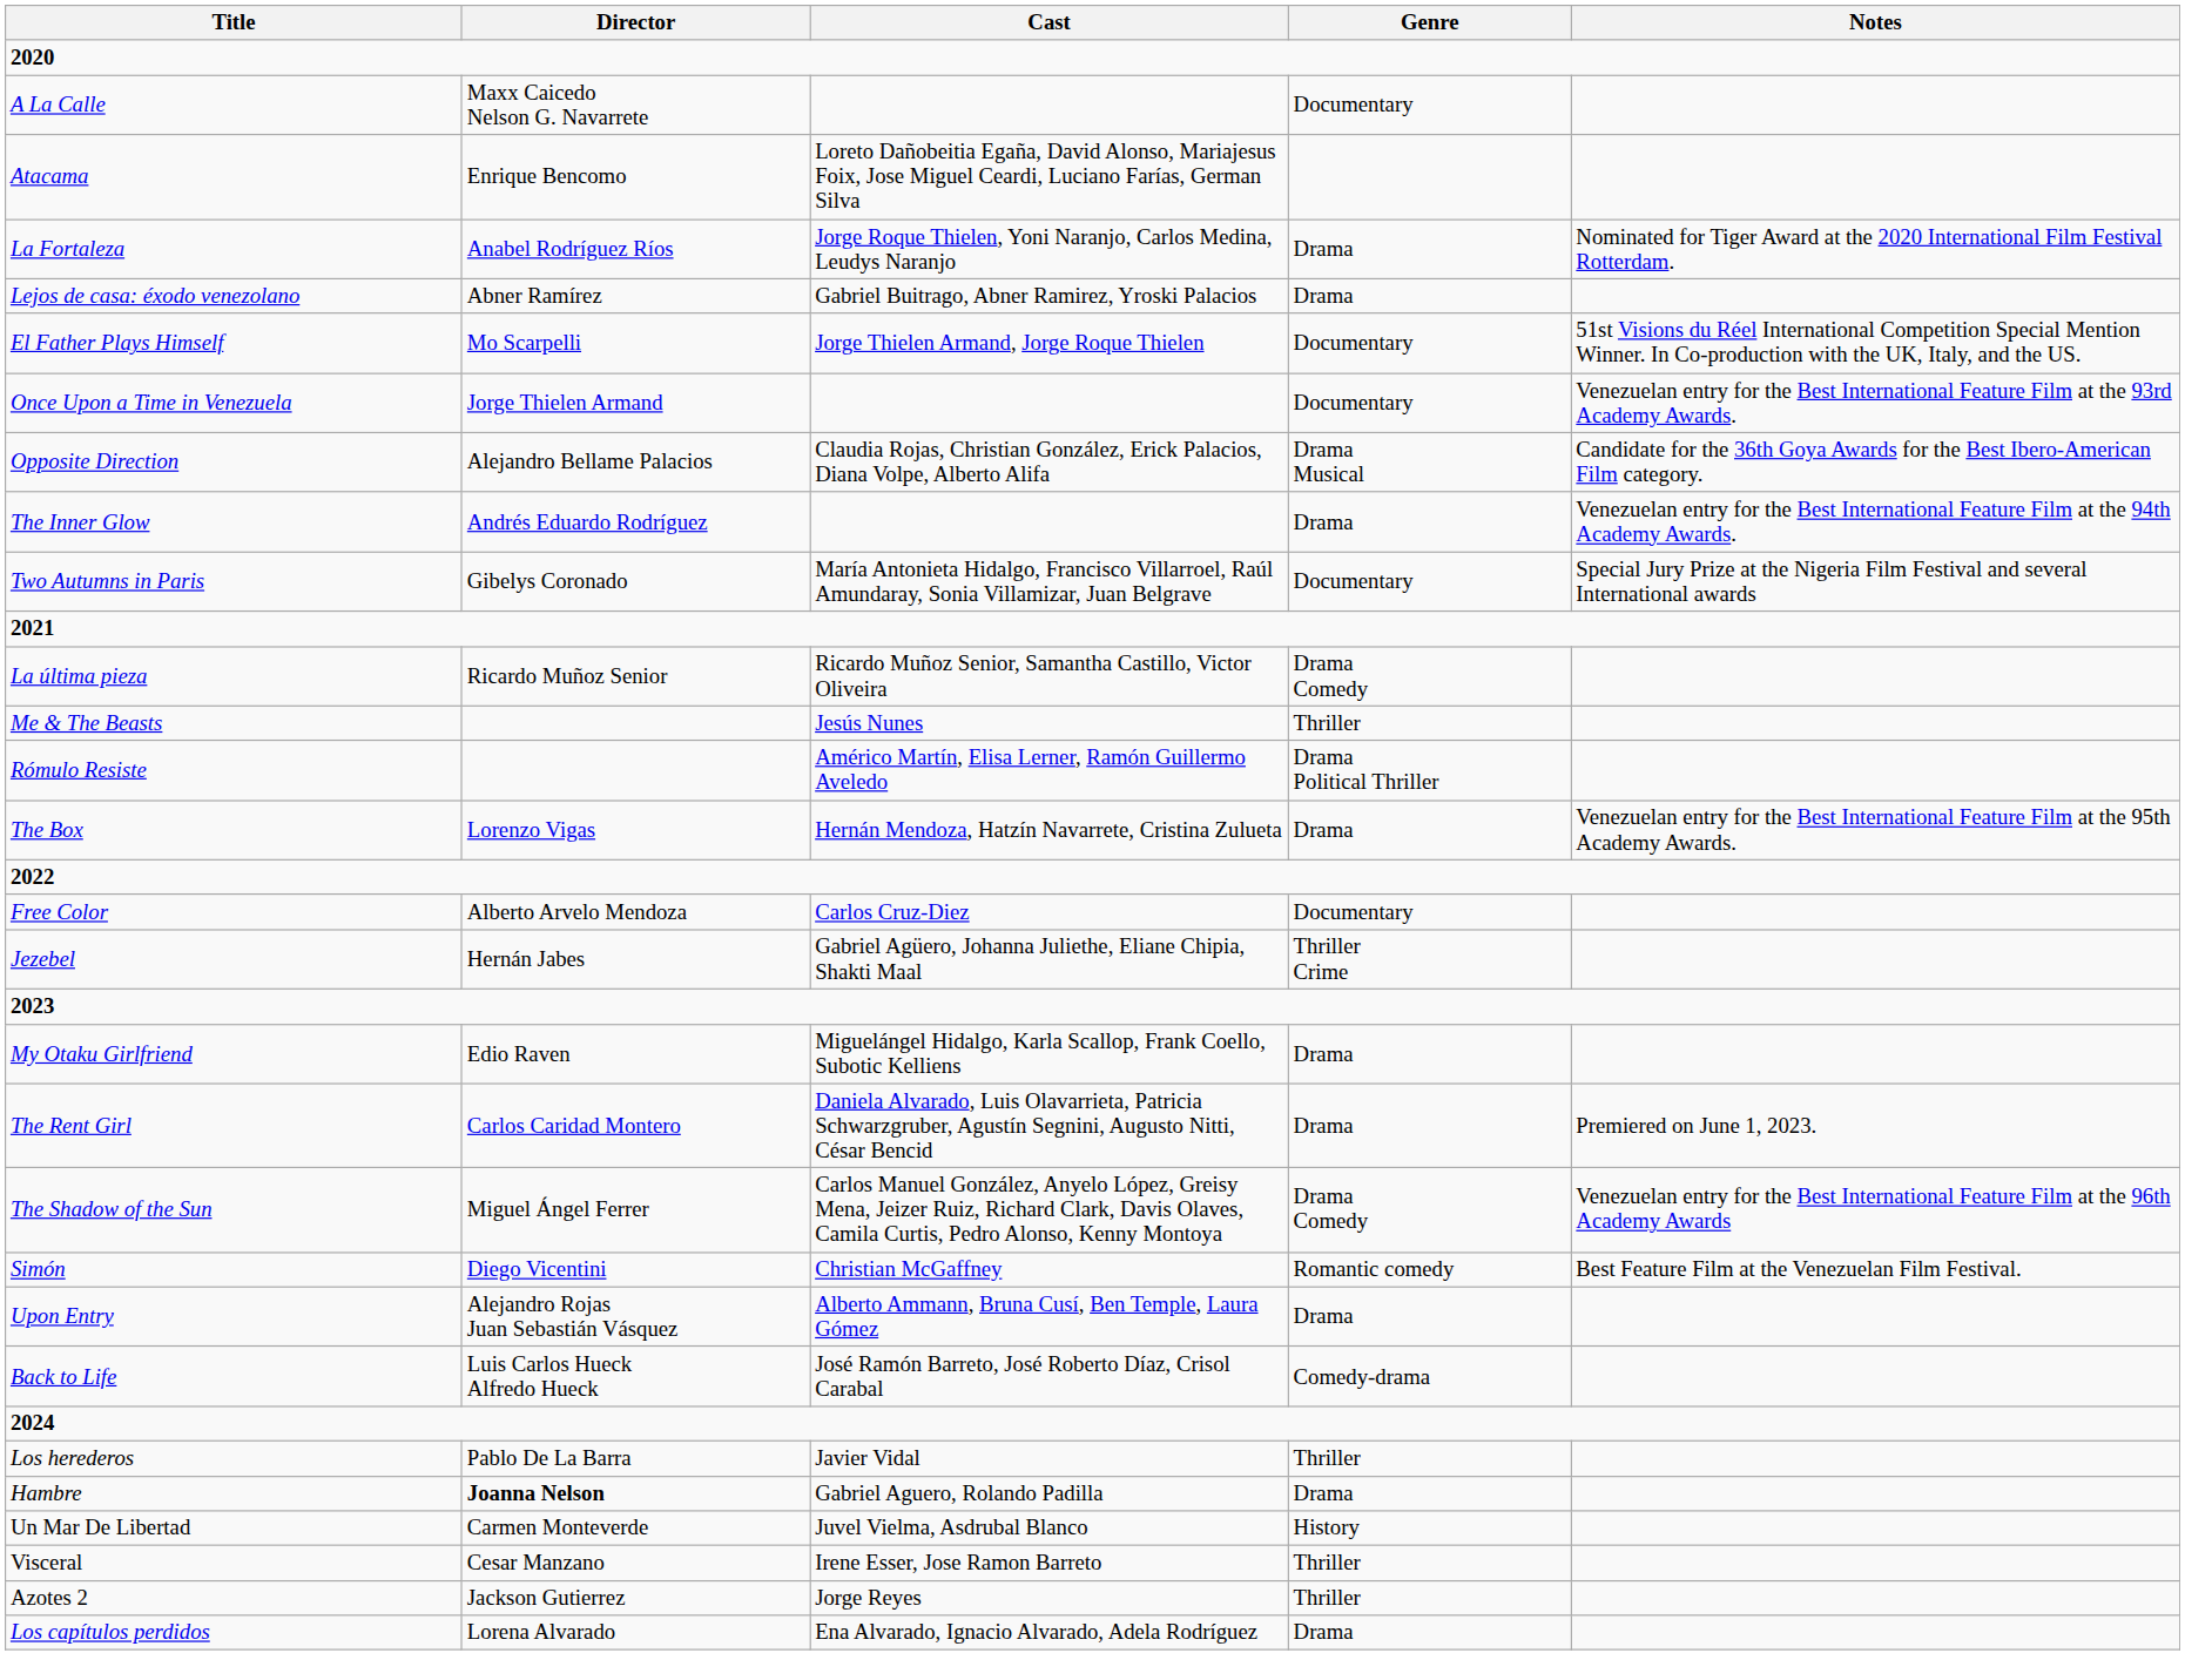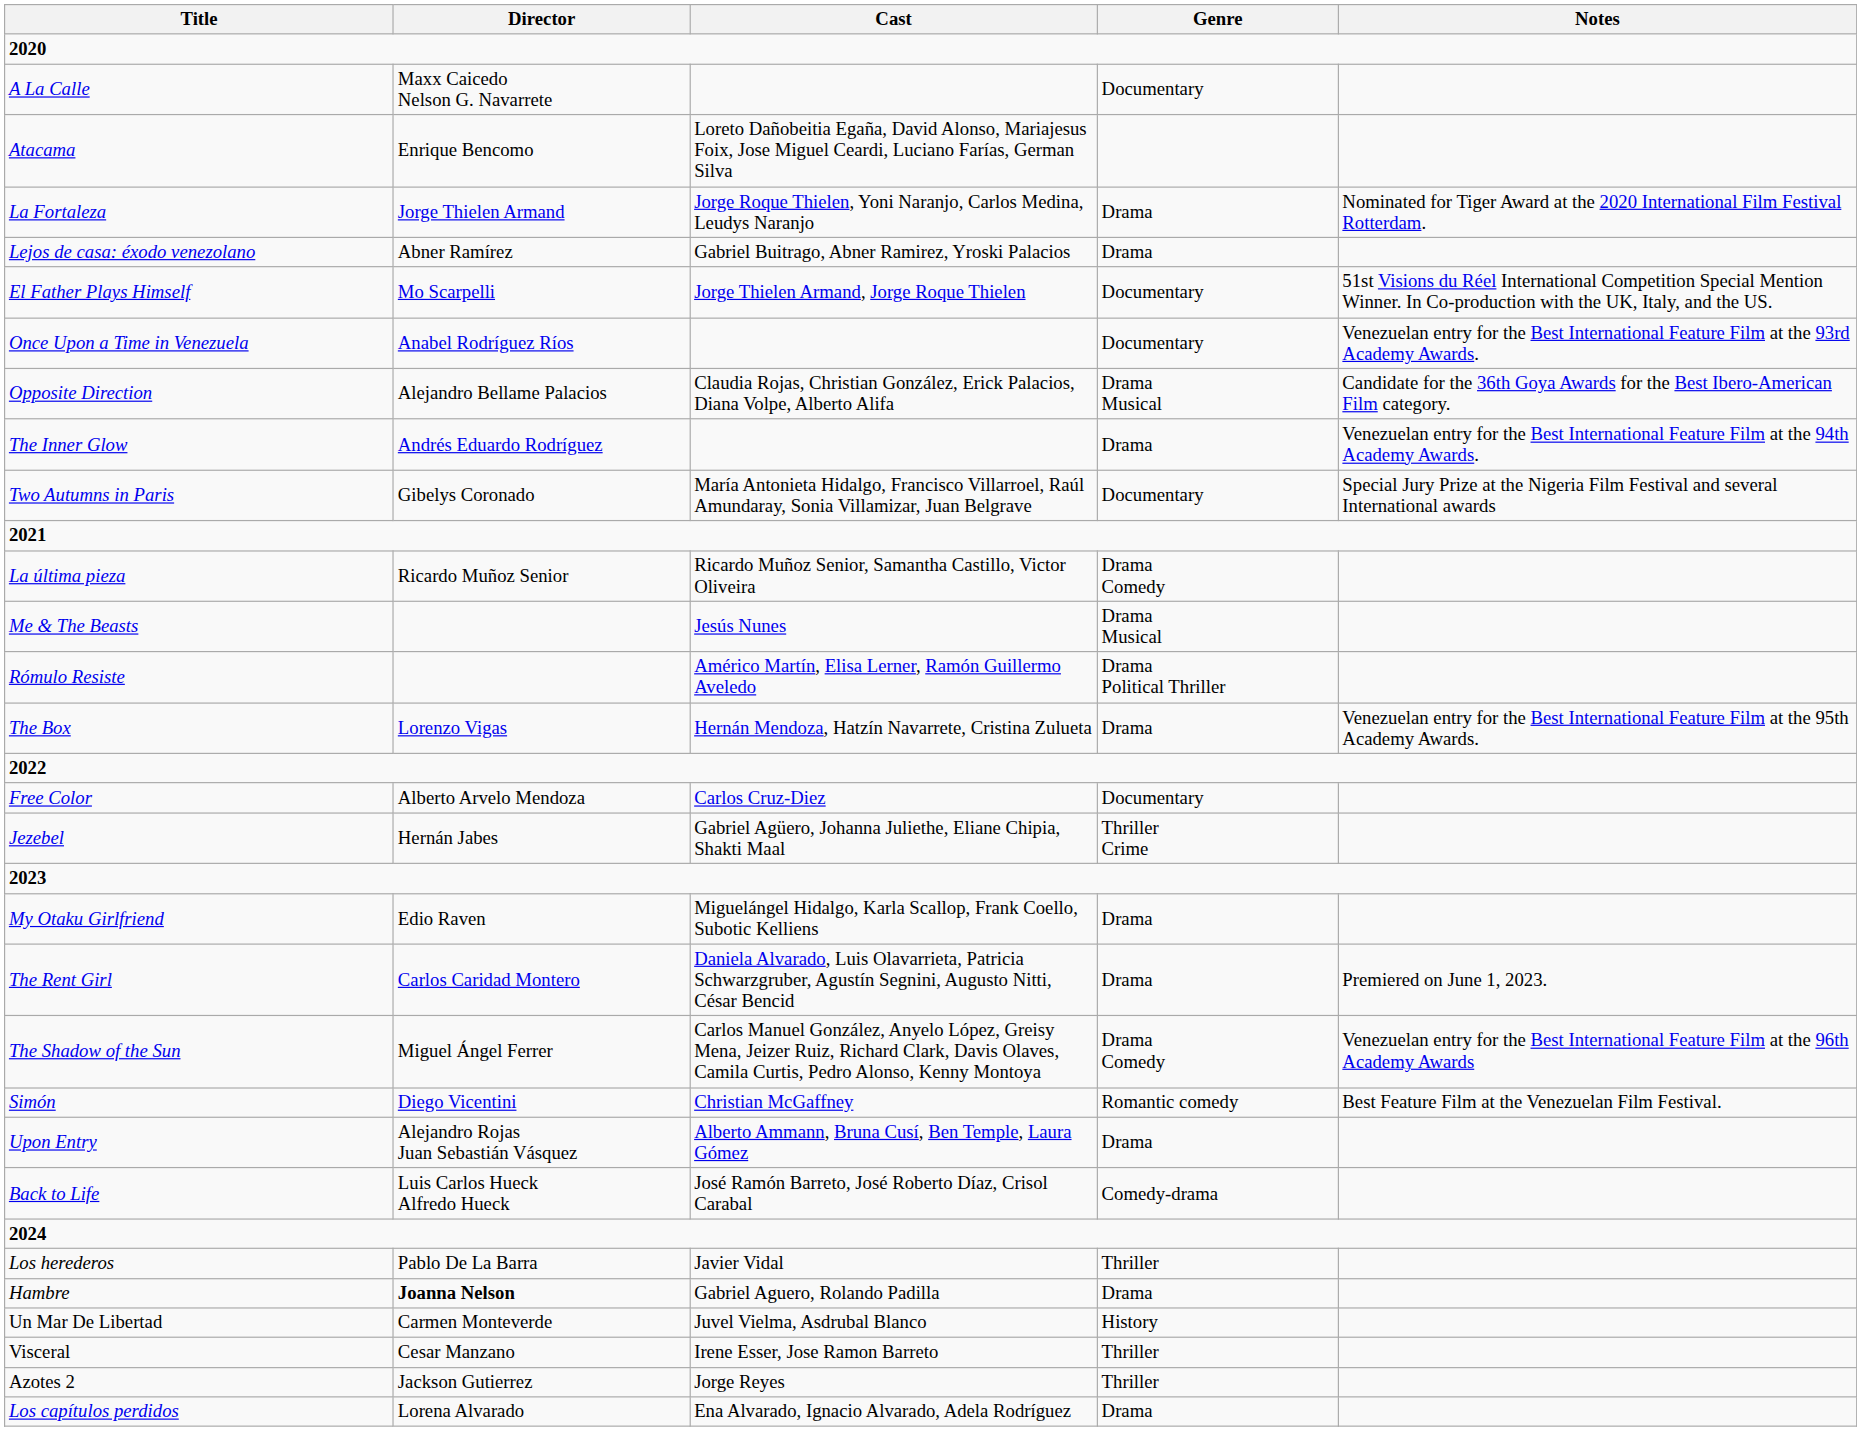 <table class="wikitable" width="100%">
 <tr>
 <th width="21%">Title</th>
 <th width="16%">Director</th>
 <th width="22%">Cast</th>
 <th width="13%">Genre</th>
 <th width="28%">Notes</th>
 </tr>
 <tr>
 <td colspan="7" ><strong>2020</strong></td>
 </tr>
 <tr>
 <td><em><a href='#'>A La Calle</a></em></td>
 <td>Maxx Caicedo<br>Nelson G. Navarrete</td>
 <td></td>
 <td>Documentary</td>
 <td></td>
 </tr>
 <tr>
 <td><em><a href='#'>Atacama</a></em></td>
 <td>Enrique Bencomo</td>
 <td>Loreto Dañobeitia Egaña, David Alonso, Mariajesus Foix, Jose Miguel Ceardi, Luciano Farías, German Silva</td>
 <td></td>
 <td></td>
 </tr>
 <tr>
 <td><em><a href='#'>La Fortaleza</a></em></td>
-<td><a href='#'>Anabel Rodríguez Ríos</a></td>
+<td><a href='#'>Jorge Thielen Armand</a></td>
 <td><a href='#'>Jorge Roque Thielen</a>, Yoni Naranjo, Carlos Medina, Leudys Naranjo</td>
 <td>Drama</td>
 <td>Nominated for Tiger Award at the <a href='#'>2020 International Film Festival Rotterdam</a>.</td>
 </tr>
 <tr>
 <td><em><a href='#'>Lejos de casa: éxodo venezolano</a></em></td>
 <td>Abner Ramírez</td>
 <td>Gabriel Buitrago, Abner Ramirez, Yroski Palacios</td>
 <td>Drama</td>
 <td></td>
 </tr>
 <tr>
 <td><em><a href='#'>El Father Plays Himself</a></em></td>
 <td><a href='#'>Mo Scarpelli</a></td>
 <td><a href='#'>Jorge Thielen Armand</a>, <a href='#'>Jorge Roque Thielen</a></td>
 <td>Documentary</td>
 <td>51st <a href='#'>Visions du Réel</a> International Competition Special Mention Winner. In Co-production with the UK, Italy, and the US.</td>
 </tr>
 <tr>
 <td><em><a href='#'>Once Upon a Time in Venezuela</a></em></td>
-<td><a href='#'>Jorge Thielen Armand</a></td>
+<td><a href='#'>Anabel Rodríguez Ríos</a></td>
 <td></td>
 <td>Documentary</td>
 <td>Venezuelan entry for the <a href='#'>Best International Feature Film</a> at the <a href='#'>93rd Academy Awards</a>.</td>
 </tr>
 <tr>
 <td><em><a href='#'>Opposite Direction</a></em></td>
 <td>Alejandro Bellame Palacios</td>
 <td>Claudia Rojas, Christian González, Erick Palacios, Diana Volpe, Alberto Alifa</td>
 <td>Drama<br>Musical</td>
 <td>Candidate for the <a href='#'>36th Goya Awards</a> for the <a href='#'>Best Ibero-American Film</a> category.</td>
 </tr>
 <tr>
 <td><em><a href='#'>The Inner Glow</a></em></td>
 <td><a href='#'>Andrés Eduardo Rodríguez</a></td>
 <td></td>
 <td>Drama</td>
 <td>Venezuelan entry for the <a href='#'>Best International Feature Film</a> at the <a href='#'>94th Academy Awards</a>.</td>
 </tr>
 <tr>
 <td><em><a href='#'>Two Autumns in Paris</a></em></td>
 <td>Gibelys Coronado</td>
 <td>María Antonieta Hidalgo, Francisco Villarroel, Raúl Amundaray, Sonia Villamizar, Juan Belgrave</td>
 <td>Documentary</td>
 <td>Special Jury Prize at the Nigeria Film Festival and several International awards</td>
 </tr>
 <tr>
 <td colspan="7" ><strong>2021</strong></td>
 </tr>
 <tr>
 <td><em><a href='#'>La última pieza</a></em></td>
 <td>Ricardo Muñoz Senior</td>
 <td>Ricardo Muñoz Senior, Samantha Castillo, Victor Oliveira</td>
 <td>Drama<br>Comedy</td>
 <td></td>
 </tr>
 <tr>
 <td><em><a href='#'>Me & The Beasts</a></em></td>
 <td></td>
 <td><a href='#'>Jesús Nunes</a></td>
-<td>Thriller</td>
+<td>Drama<br>Musical</td>
 <td></td>
 </tr>
 <tr>
 <td><em><a href='#'>Rómulo Resiste</a></em></td>
 <td></td>
 <td><a href='#'>Américo Martín</a>, <a href='#'>Elisa Lerner</a>, <a href='#'>Ramón Guillermo Aveledo</a></td>
 <td>Drama<br>Political Thriller</td>
 <td></td>
 </tr>
 <tr>
 <td><em><a href='#'>The Box</a></em></td>
 <td><a href='#'>Lorenzo Vigas</a></td>
 <td><a href='#'>Hernán Mendoza</a>, Hatzín Navarrete, Cristina Zulueta</td>
 <td>Drama</td>
 <td>Venezuelan entry for the <a href='#'>Best International Feature Film</a> at the 95th Academy Awards.</td>
 </tr>
 <tr>
 <td colspan="7" ><strong>2022</strong></td>
 </tr>
 <tr>
 <td><em><a href='#'>Free Color</a></em></td>
 <td>Alberto Arvelo Mendoza</td>
 <td><a href='#'>Carlos Cruz-Diez</a></td>
 <td>Documentary</td>
 <td></td>
 </tr>
 <tr>
 <td><em><a href='#'>Jezebel</a></em></td>
 <td>Hernán Jabes</td>
 <td>Gabriel Agüero, Johanna Juliethe, Eliane Chipia, Shakti Maal</td>
 <td>Thriller<br>Crime</td>
 <td></td>
 </tr>
 <tr>
 <td colspan="7" ><strong>2023</strong></td>
 </tr>
 <tr>
 <td><em><a href='#'>My Otaku Girlfriend</a></em></td>
 <td>Edio Raven</td>
 <td>Miguelángel Hidalgo, Karla Scallop, Frank Coello, Subotic Kelliens</td>
 <td>Drama</td>
 <td></td>
 </tr>
 <tr>
 <td><em><a href='#'>The Rent Girl</a></em></td>
 <td><a href='#'>Carlos Caridad Montero</a></td>
 <td><a href='#'>Daniela Alvarado</a>, Luis Olavarrieta, Patricia Schwarzgruber, Agustín Segnini, Augusto Nitti, César Bencid</td>
 <td>Drama</td>
 <td>Premiered on June 1, 2023.</td>
 </tr>
 <tr>
 <td><em><a href='#'>The Shadow of the Sun</a></em></td>
 <td>Miguel Ángel Ferrer</td>
 <td>Carlos Manuel González, Anyelo López, Greisy Mena, Jeizer Ruiz, Richard Clark, Davis Olaves, Camila Curtis, Pedro Alonso, Kenny Montoya</td>
 <td>Drama<br>Comedy</td>
 <td>Venezuelan entry for the <a href='#'>Best International Feature Film</a> at the <a href='#'>96th Academy Awards</a></td>
 </tr>
 <tr>
 <td><em><a href='#'>Simón</a></em></td>
 <td><a href='#'>Diego Vicentini</a></td>
 <td><a href='#'>Christian McGaffney</a></td>
 <td>Romantic comedy</td>
 <td>Best Feature Film at the Venezuelan Film Festival.</td>
 </tr>
 <tr>
 <td><em><a href='#'>Upon Entry</a></em></td>
 <td>Alejandro Rojas<br>Juan Sebastián Vásquez</td>
 <td><a href='#'>Alberto Ammann</a>, <a href='#'>Bruna Cusí</a>, <a href='#'>Ben Temple</a>, <a href='#'>Laura Gómez</a></td>
 <td>Drama</td>
 <td></td>
 </tr>
 <tr>
 <td><em><a href='#'>Back to Life</a></em></td>
 <td>Luis Carlos Hueck<br>Alfredo Hueck</td>
 <td>José Ramón Barreto, José Roberto Díaz, Crisol Carabal</td>
 <td>Comedy-drama</td>
 <td></td>
 </tr>
 <tr>
 <td colspan="7" ><strong>2024</strong></td>
 </tr>
 <tr>
 <td><em>Los herederos</em></td>
 <td>Pablo De La Barra</td>
 <td>Javier Vidal</td>
 <td>Thriller</td>
 <td></td>
 </tr>
 <tr>
 <td><em>Hambre</em></td>
 <td><strong>Joanna Nelson</strong></td>
 <td>Gabriel Aguero, Rolando Padilla</td>
 <td>Drama</td>
 <td></td>
 </tr>
 <tr>
 <td>Un Mar De Libertad</td>
 <td>Carmen Monteverde</td>
 <td>Juvel Vielma, Asdrubal Blanco</td>
 <td>History</td>
 <td></td>
 </tr>
 <tr>
 <td>Visceral</td>
 <td>Cesar Manzano</td>
 <td>Irene Esser, Jose Ramon Barreto</td>
 <td>Thriller</td>
 <td></td>
 </tr>
 <tr>
 <td>Azotes 2</td>
 <td>Jackson Gutierrez</td>
 <td>Jorge Reyes</td>
 <td>Thriller</td>
 <td></td>
 </tr>
 <tr>
 <td><a href='#'><em>Los capítulos perdidos</em></a></td>
 <td>Lorena Alvarado</td>
 <td>Ena Alvarado, Ignacio Alvarado, Adela Rodríguez</td>
 <td>Drama</td>
 <td></td>
 </tr>
 </table>
